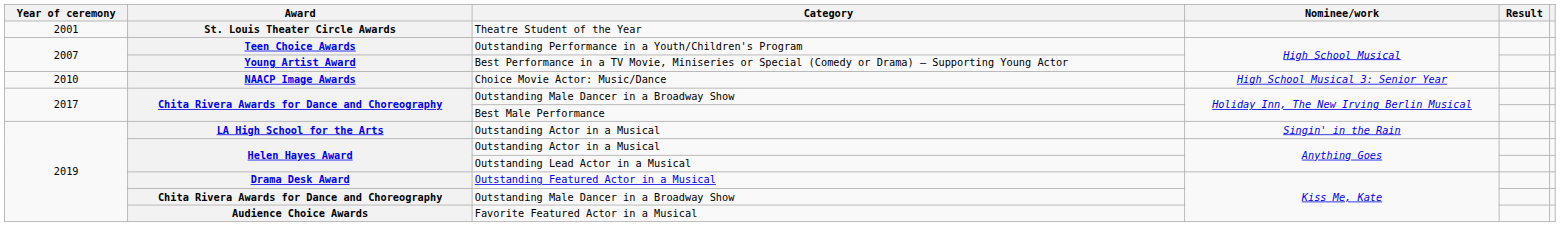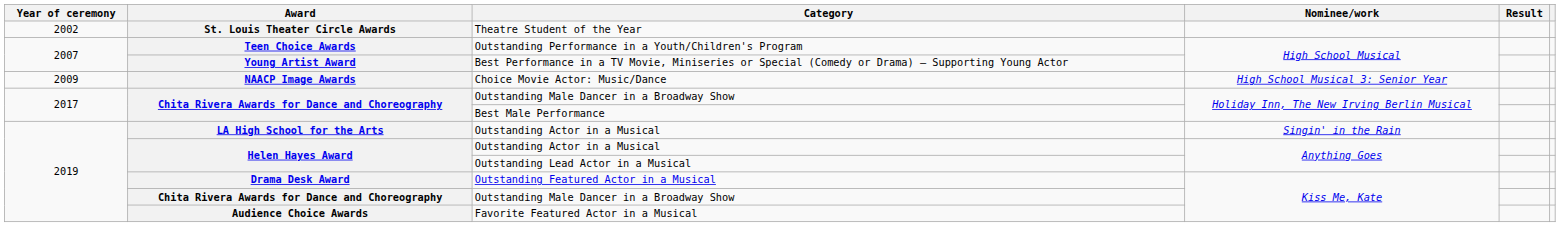 <table class="wikitable plainrowheaders sortable" style="width:99%;">
 <tr style="text-align: center;;">
 <th scope="col">Year of ceremony</th>
 <th scope="col">Award</th>
 <th scope="col">Category</th>
 <th scope="col">Nominee/work</th>
 <th scope="col">Result</th>
 <th scope="col" class="unsortable"></th>
 </tr>
 <tr>
-<td style="text-align: center;">2001</td>
+<td style="text-align: center;">2002</td>
 <th scope="row">St. Louis Theater Circle Awards</th>
 <td>Theatre Student of the Year</td>
 <td></td>
 <td></td>
 <td style="text-align: center;"></td>
 </tr>
 <tr>
 <td rowspan="2" style="text-align: center;">2007</td>
 <th scope="row"><a href='#'>Teen Choice Awards</a></th>
 <td>Outstanding Performance in a Youth/Children's Program</td>
 <td rowspan="2" style="text-align: center;"><em><a href='#'>High School Musical</a></em></td>
 <td></td>
 <td style="text-align: center;"></td>
 </tr>
 <tr>
 <th scope="row"><a href='#'>Young Artist Award</a></th>
 <td>Best Performance in a TV Movie, Miniseries or Special (Comedy or Drama) – Supporting Young Actor</td>
 <td></td>
 <td style="text-align: center;"></td>
 </tr>
 <tr>
-<td style="text-align: center;">2010</td>
+<td style="text-align: center;">2009</td>
 <th scope="row"><a href='#'>NAACP Image Awards</a></th>
 <td>Choice Movie Actor: Music/Dance</td>
 <td style="text-align: center;"><em><a href='#'>High School Musical 3: Senior Year</a></em></td>
 <td></td>
 <td style="text-align: center;"></td>
 </tr>
 <tr>
 <td rowspan="2" style="text-align: center;">2017</td>
 <th rowspan="2" scope="row"><a href='#'>Chita Rivera Awards for Dance and Choreography</a></th>
 <td>Outstanding Male Dancer in a Broadway Show</td>
 <td rowspan="2" style="text-align: center;"><em><a href='#'>Holiday Inn, The New Irving Berlin Musical</a></em></td>
 <td></td>
 <td style="text-align: center;"></td>
 </tr>
 <tr>
 <td>Best Male Performance</td>
 <td></td>
 <td style="text-align: center;"></td>
 </tr>
 <tr>
 <td rowspan="6" style="text-align: center;">2019</td>
 <th scope="row"><a href='#'>LA High School for the Arts</a></th>
 <td>Outstanding Actor in a Musical</td>
 <td style="text-align: center;"><em><a href='#'>Singin' in the Rain</a></em></td>
 <td></td>
 <td style="text-align: center;"></td>
 </tr>
 <tr>
 <th rowspan="2" scope="row"><a href='#'>Helen Hayes Award</a></th>
 <td>Outstanding Actor in a Musical</td>
 <td rowspan="2" style="text-align: center;"><em><a href='#'>Anything Goes</a></em></td>
 <td></td>
 <td style="text-align: center;"></td>
 </tr>
 <tr>
 <td>Outstanding Lead Actor in a Musical</td>
 <td></td>
 <td style="text-align: center;"></td>
 </tr>
 <tr>
 <th scope="row"><a href='#'>Drama Desk Award</a></th>
 <td><a href='#'>Outstanding Featured Actor in a Musical</a></td>
 <td rowspan="3" style="text-align: center;"><em><a href='#'>Kiss Me, Kate</a></em></td>
 <td></td>
 <td style="text-align: center;"></td>
 </tr>
 <tr>
 <th scope="row">Chita Rivera Awards for Dance and Choreography</th>
 <td>Outstanding Male Dancer in a Broadway Show</td>
 <td></td>
 <td style="text-align: center;"></td>
 </tr>
 <tr>
 <th scope="row">Audience Choice Awards</th>
 <td>Favorite Featured Actor in a Musical</td>
 <td></td>
 <td style="text-align: center;"></td>
 </tr>
 </table>
